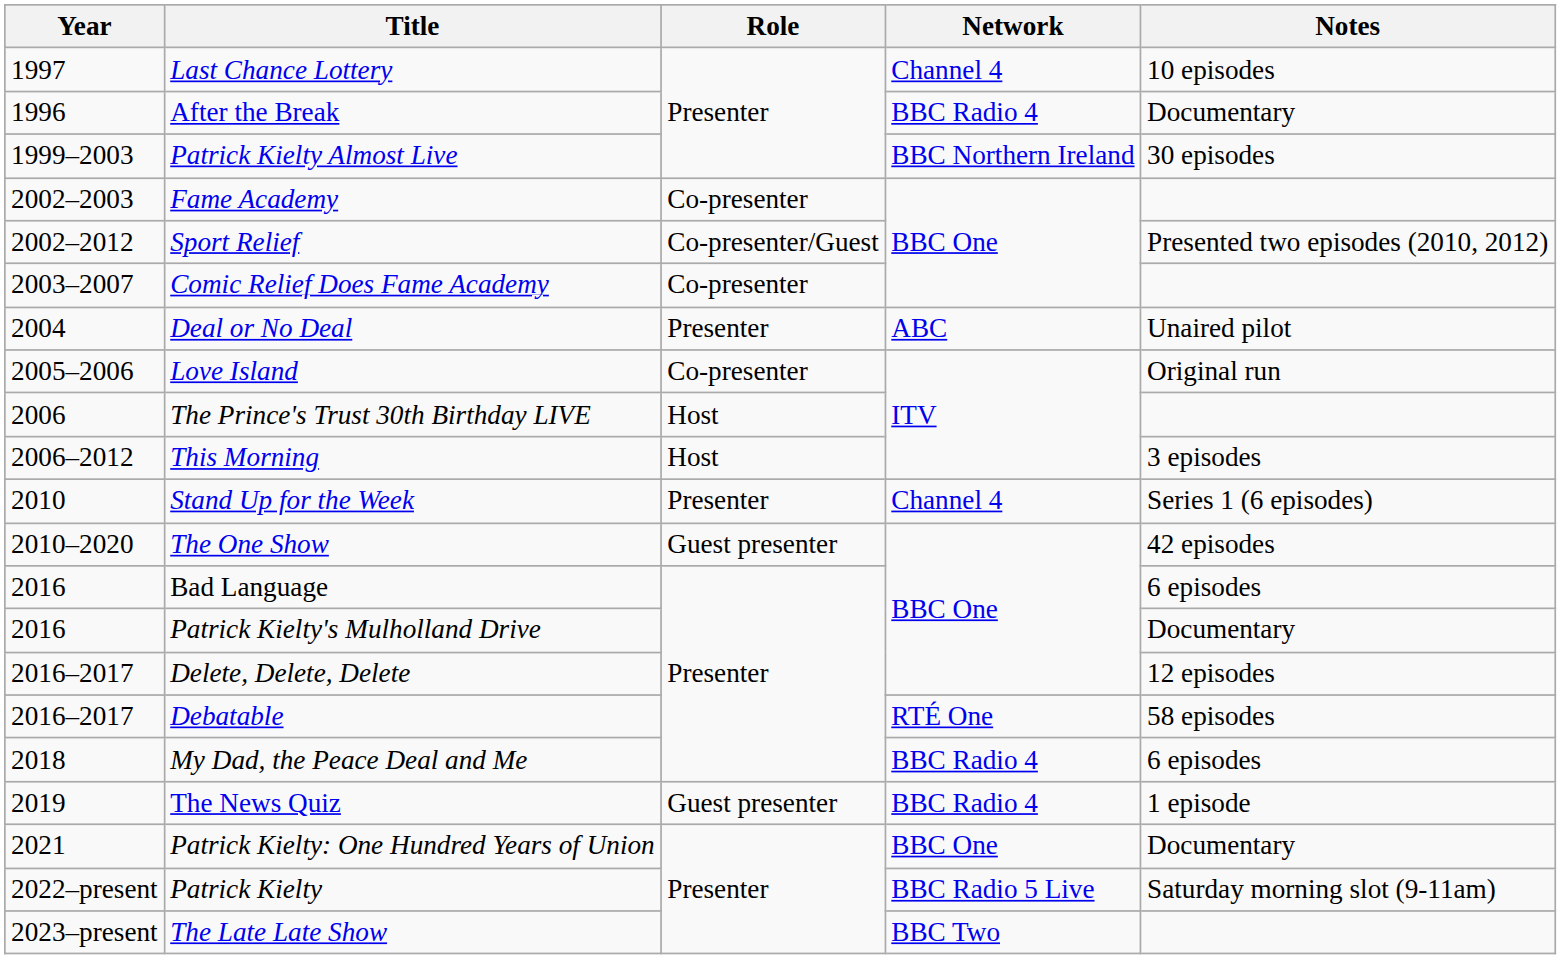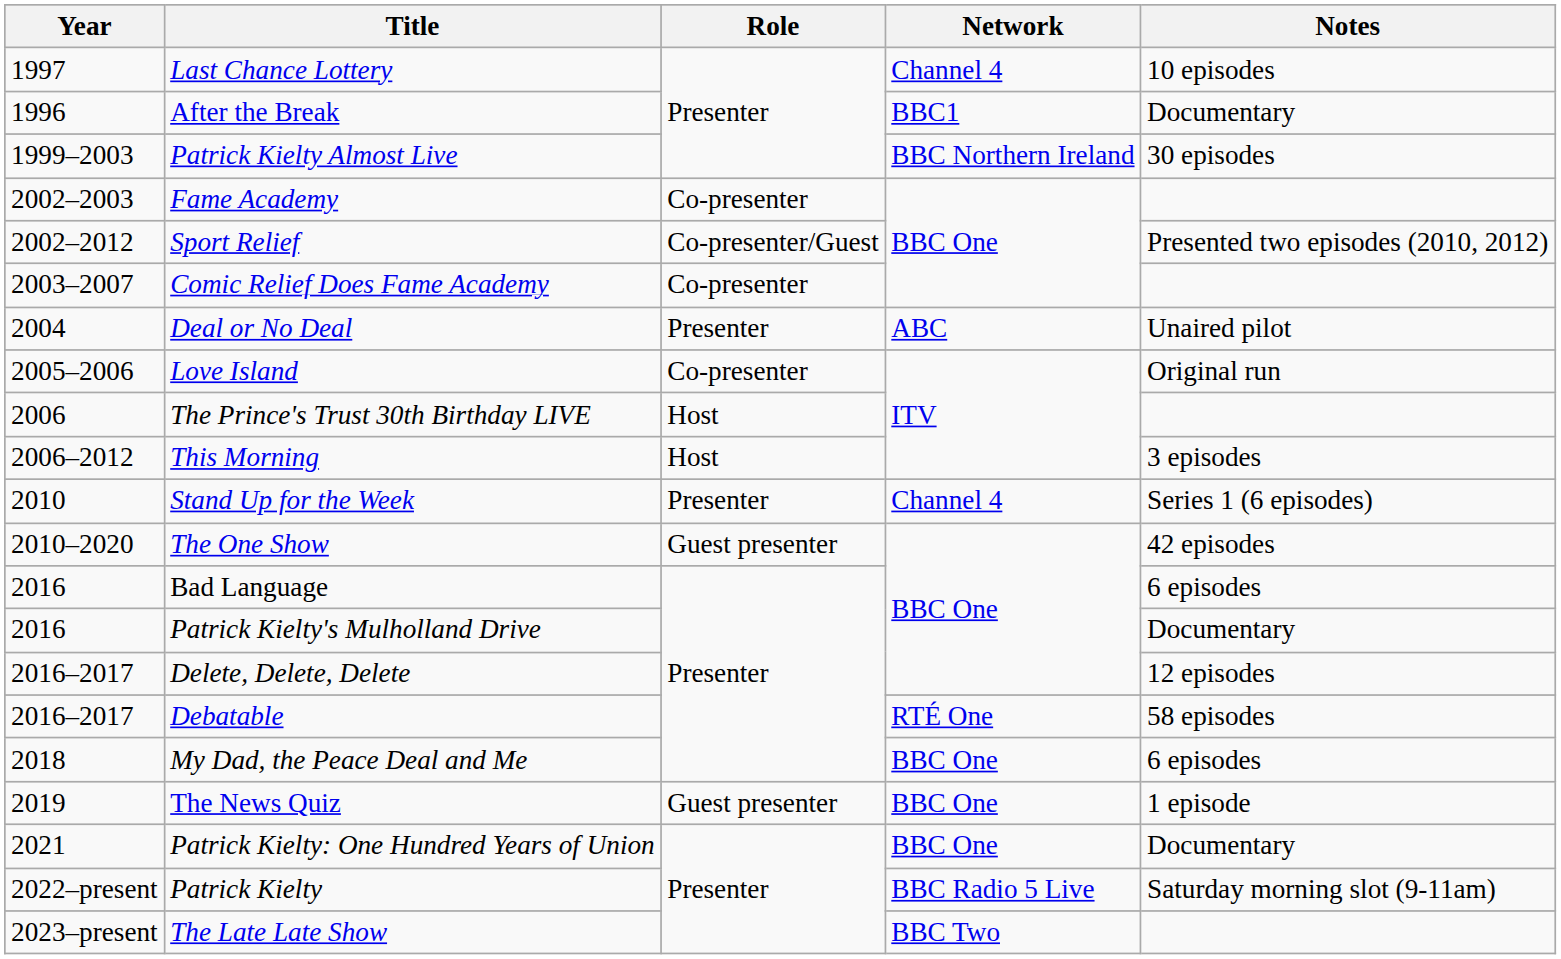 <table class="wikitable plainrowheaders sortable">
 <tr>
 <th scope="col">Year</th>
 <th scope="col">Title</th>
 <th scope="col">Role</th>
 <th scope="col">Network</th>
 <th class="unsortable" scope="col">Notes</th>
 </tr>
 <tr>
 <td scope="row">1997</td>
 <td><em><a href='#'>Last Chance Lottery</a></em></td>
 <td rowspan="3">Presenter</td>
 <td><a href='#'>Channel 4</a></td>
 <td>10 episodes</td>
 </tr>
 <tr>
 <td>1996</td>
 <td><a href='#'>After the Break</a></td>
-<td><a href='#'>BBC Radio 4</a></td>
+<td><a href='#'>BBC1</a></td>
 <td>Documentary</td>
 </tr>
 <tr>
 <td>1999–2003</td>
 <td><em><a href='#'>Patrick Kielty Almost Live</a></em></td>
 <td><a href='#'>BBC Northern Ireland</a></td>
 <td>30 episodes</td>
 </tr>
 <tr>
 <td>2002–2003</td>
 <td><em><a href='#'>Fame Academy</a></em></td>
 <td>Co-presenter</td>
 <td rowspan="3"><a href='#'>BBC One</a></td>
 <td></td>
 </tr>
 <tr>
 <td>2002–2012</td>
 <td><em><a href='#'>Sport Relief</a></em></td>
 <td>Co-presenter/Guest</td>
 <td>Presented two episodes (2010, 2012)</td>
 </tr>
 <tr>
 <td>2003–2007</td>
 <td><em><a href='#'>Comic Relief Does Fame Academy</a></em></td>
 <td>Co-presenter</td>
 <td></td>
 </tr>
 <tr>
 <td>2004</td>
 <td><em><a href='#'>Deal or No Deal</a></em></td>
 <td>Presenter</td>
 <td><a href='#'>ABC</a></td>
 <td>Unaired pilot</td>
 </tr>
 <tr>
 <td>2005–2006</td>
 <td><em><a href='#'>Love Island</a></em></td>
 <td>Co-presenter</td>
 <td rowspan="3"><a href='#'>ITV</a></td>
 <td>Original run</td>
 </tr>
 <tr>
 <td>2006</td>
 <td><em>The Prince's Trust 30th Birthday LIVE</em></td>
 <td>Host</td>
 <td></td>
 </tr>
 <tr>
 <td>2006–2012</td>
 <td><em><a href='#'>This Morning</a></em></td>
 <td>Host</td>
 <td>3 episodes</td>
 </tr>
 <tr>
 <td>2010</td>
 <td><em><a href='#'>Stand Up for the Week</a></em></td>
 <td>Presenter</td>
 <td><a href='#'>Channel 4</a></td>
 <td>Series 1 (6 episodes)</td>
 </tr>
 <tr>
 <td>2010–2020</td>
 <td><em><a href='#'>The One Show</a></em></td>
 <td>Guest presenter</td>
 <td rowspan="4"><a href='#'>BBC One</a></td>
 <td>42 episodes</td>
 </tr>
 <tr>
 <td>2016</td>
 <td>Bad Language</td>
 <td rowspan="5">Presenter</td>
 <td>6 episodes</td>
 </tr>
 <tr>
 <td>2016</td>
 <td><em>Patrick Kielty's Mulholland Drive</em></td>
 <td>Documentary</td>
 </tr>
 <tr>
 <td>2016–2017</td>
 <td><em>Delete, Delete, Delete</em></td>
 <td>12 episodes</td>
 </tr>
 <tr>
 <td>2016–2017</td>
 <td><em><a href='#'>Debatable</a></em></td>
 <td><a href='#'>RTÉ One</a></td>
 <td>58 episodes</td>
 </tr>
 <tr>
 <td>2018</td>
 <td><em>My Dad, the Peace Deal and Me</em></td>
-<td><a href='#'>BBC Radio 4</a></td>
+<td><a href='#'>BBC One</a></td>
 <td>6 episodes</td>
 </tr>
 <tr>
 <td>2019</td>
 <td><a href='#'>The News Quiz</a></td>
 <td>Guest presenter</td>
-<td><a href='#'>BBC Radio 4</a></td>
+<td><a href='#'>BBC One</a></td>
 <td>1 episode</td>
 </tr>
 <tr>
 <td>2021</td>
 <td><em>Patrick Kielty: One Hundred Years of Union</em></td>
 <td rowspan="3">Presenter</td>
 <td><a href='#'>BBC One</a></td>
 <td>Documentary</td>
 </tr>
 <tr>
 <td>2022–present</td>
 <td><em>Patrick Kielty</em></td>
 <td><a href='#'>BBC Radio 5 Live</a></td>
 <td>Saturday morning slot (9-11am)</td>
 </tr>
 <tr>
 <td>2023–present</td>
 <td><em><a href='#'>The Late Late Show</a></em></td>
 <td><a href='#'>BBC Two</a></td>
 <td></td>
 </tr>
 </table>
